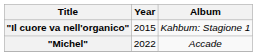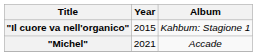 <table class="wikitable plainrowheaders" style="text-align:center;">
 <tr>
 <th scope="col">Title</th>
 <th scope="col">Year</th>
 <th scope="col">Album</th>
 </tr>
 <tr>
 <th scope="row">"Il cuore va nell'organico" <br> </th>
 <td>2015</td>
 <td><em>Kahbum: Stagione 1</em></td>
 </tr>
 <tr>
 <th scope="row">"Michel"<br></th>
-<td>2022</td>
+<td>2021</td>
 <td><em>Accade</em></td>
 </tr>
 <tr>
 </tr>
 </table>
